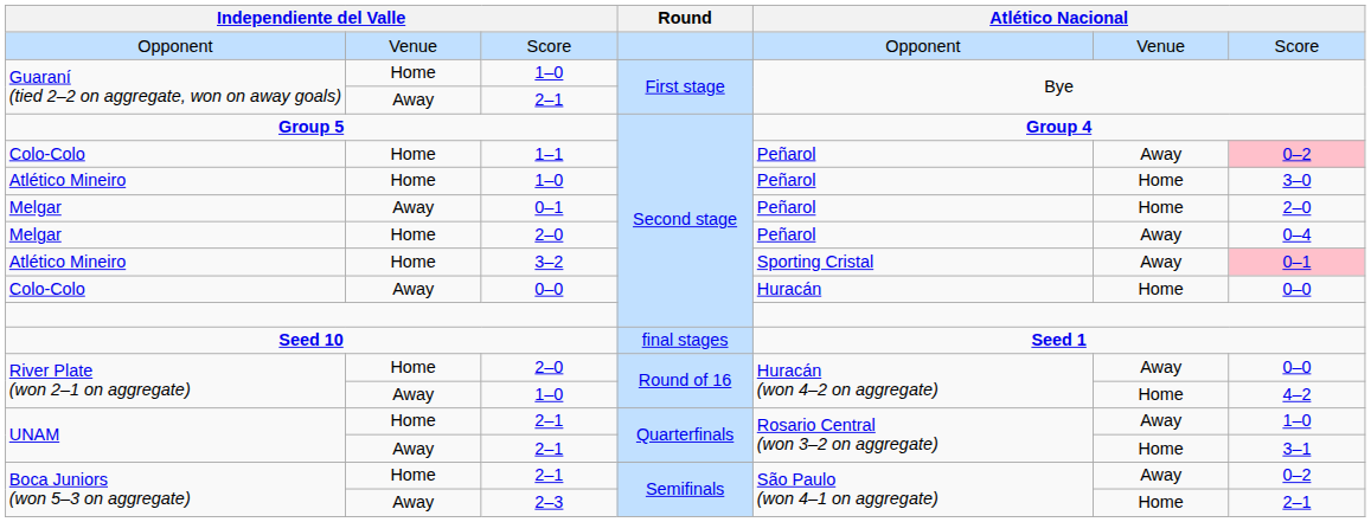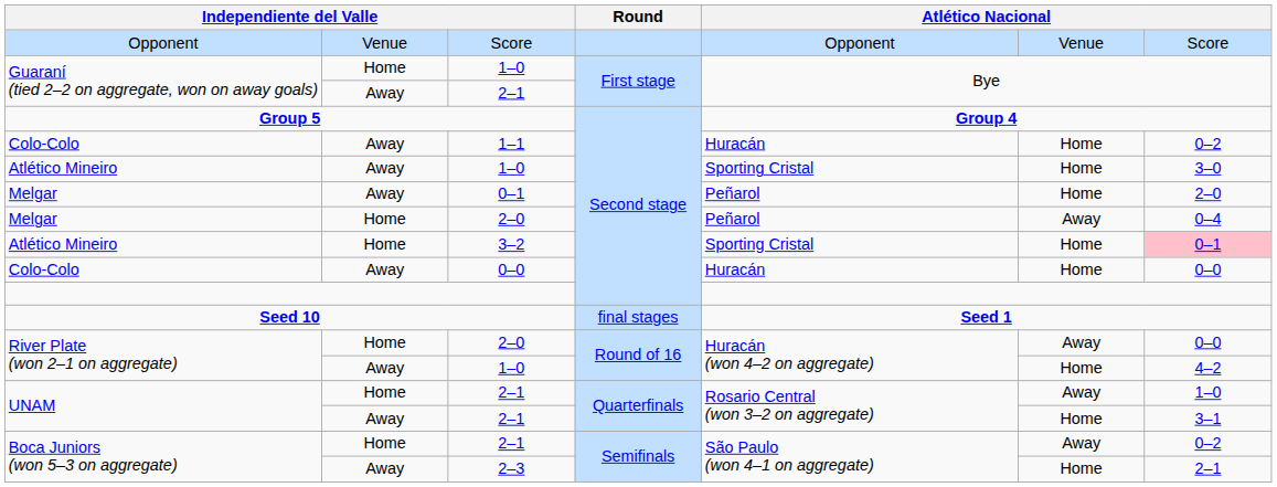 <table class="wikitable" style="text-align: center;">
 <tr>
 <th colspan=3> <a href='#'>Independiente del Valle</a></th>
 <th>Round</th>
 <th colspan=3> <a href='#'>Atlético Nacional</a></th>
 </tr>
 <tr bgcolor=#c1e0ff>
 <td width=25%>Opponent</td>
 <td width=10%>Venue</td>
 <td width=10%>Score</td>
 <td width=10%></td>
 <td width=25%>Opponent</td>
 <td width=10%>Venue</td>
 <td width=10%>Score</td>
 </tr>
 <tr>
 <td align=left rowspan=2> <a href='#'>Guaraní</a><br><em>(tied 2–2 on aggregate, won on away goals)</em></td>
 <td>Home</td>
 <td><a href='#'>1–0</a></td>
 <td bgcolor=#c1e0ff rowspan=2><a href='#'>First stage</a></td>
 <td colspan=3 rowspan=2>Bye</td>
 </tr>
 <tr>
 <td>Away</td>
 <td><a href='#'>2–1</a></td>
 </tr>
 <tr>
 <td colspan=3><strong><a href='#'>Group 5</a></strong></td>
 <td rowspan=8 bgcolor=#c1e0ff><a href='#'>Second stage</a></td>
 <td colspan=3><strong><a href='#'>Group 4</a></strong></td>
 </tr>
 <tr>
 <td align=left> <a href='#'>Colo-Colo</a></td>
+<td>Away</td>
+<td><a href='#'>1–1</a></td>
+<td align=left> <a href='#'>Huracán</a></td>
 <td>Home</td>
-<td><a href='#'>1–1</a></td>
-<td align=left> <a href='#'>Peñarol</a></td>
-<td>Away</td>
-<td style="background: pink;"><a href='#'>0–2</a></td>
+<td><a href='#'>0–2</a></td>
 </tr>
 <tr>
 <td align=left> <a href='#'>Atlético Mineiro</a></td>
-<td>Home</td>
+<td>Away</td>
 <td><a href='#'>1–0</a></td>
-<td align=left> <a href='#'>Peñarol</a></td>
+<td align=left> <a href='#'>Sporting Cristal</a></td>
 <td>Home</td>
 <td><a href='#'>3–0</a></td>
 </tr>
 <tr>
 <td align=left> <a href='#'>Melgar</a></td>
 <td>Away</td>
 <td><a href='#'>0–1</a></td>
 <td align=left> <a href='#'>Peñarol</a></td>
 <td>Home</td>
 <td><a href='#'>2–0</a></td>
 </tr>
 <tr>
 <td align=left> <a href='#'>Melgar</a></td>
 <td>Home</td>
 <td><a href='#'>2–0</a></td>
 <td align=left> <a href='#'>Peñarol</a></td>
 <td>Away</td>
 <td><a href='#'>0–4</a></td>
 </tr>
 <tr>
 <td align=left> <a href='#'>Atlético Mineiro</a></td>
 <td>Home</td>
 <td><a href='#'>3–2</a></td>
 <td align=left> <a href='#'>Sporting Cristal</a></td>
-<td>Away</td>
+<td>Home</td>
 <td style="background: pink;"><a href='#'>0–1</a></td>
 </tr>
 <tr>
 <td align=left> <a href='#'>Colo-Colo</a></td>
 <td>Away</td>
 <td><a href='#'>0–0</a></td>
 <td align=left> <a href='#'>Huracán</a></td>
 <td>Home</td>
 <td><a href='#'>0–0</a></td>
 </tr>
 <tr>
 <td colspan=3 align=center valign=top style="font-size:90%"><br></td>
 <td colspan=3 align=center valign=top style="font-size:90%"><br></td>
 </tr>
 <tr>
 <td colspan=3><strong><a href='#'>Seed 10</a></strong></td>
 <td bgcolor=#c1e0ff><a href='#'>final stages</a></td>
 <td colspan=3><strong><a href='#'>Seed 1</a></strong></td>
 </tr>
 <tr>
 <td rowspan=2 align=left> <a href='#'>River Plate</a><br><em>(won 2–1 on aggregate)</em></td>
 <td>Home</td>
 <td><a href='#'>2–0</a></td>
 <td rowspan=2 bgcolor=#c1e0ff><a href='#'>Round of 16</a></td>
 <td rowspan=2 align=left> <a href='#'>Huracán</a><br><em>(won 4–2 on aggregate)</em></td>
 <td>Away</td>
 <td><a href='#'>0–0</a></td>
 </tr>
 <tr>
 <td>Away</td>
 <td><a href='#'>1–0</a></td>
 <td>Home</td>
 <td><a href='#'>4–2</a></td>
 </tr>
 <tr>
 <td rowspan=2 align=left> <a href='#'>UNAM</a><br></td>
 <td>Home</td>
 <td><a href='#'>2–1</a></td>
 <td rowspan=2 bgcolor=#c1e0ff><a href='#'>Quarterfinals</a></td>
 <td rowspan=2 align=left> <a href='#'>Rosario Central</a><br><em>(won 3–2 on aggregate)</em></td>
 <td>Away</td>
 <td><a href='#'>1–0</a></td>
 </tr>
 <tr>
 <td>Away</td>
 <td><a href='#'>2–1</a></td>
 <td>Home</td>
 <td><a href='#'>3–1</a></td>
 </tr>
 <tr>
 <td rowspan=2 align=left> <a href='#'>Boca Juniors</a><br><em>(won 5–3 on aggregate)</em></td>
 <td>Home</td>
 <td><a href='#'>2–1</a></td>
 <td rowspan=2 bgcolor=#c1e0ff><a href='#'>Semifinals</a></td>
 <td rowspan=2 align=left> <a href='#'>São Paulo</a><br><em>(won 4–1 on aggregate)</em></td>
 <td>Away</td>
 <td><a href='#'>0–2</a></td>
 </tr>
 <tr>
 <td>Away</td>
 <td><a href='#'>2–3</a></td>
 <td>Home</td>
 <td><a href='#'>2–1</a></td>
 </tr>
 </table>
